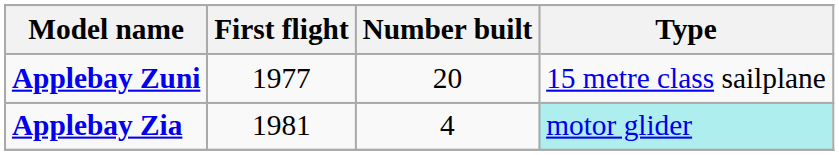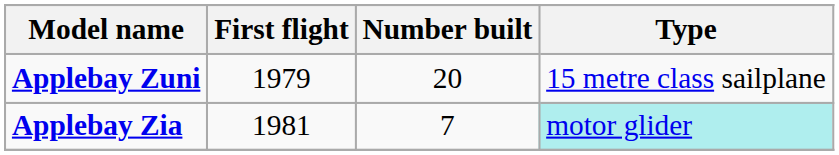 <table class="wikitable" align=center style="font-size:90%;">
 <tr>
 </tr>
 <tr style="background:#efefef;">
 <th>Model name</th>
 <th>First flight</th>
 <th>Number built</th>
 <th>Type</th>
 </tr>
 <tr>
 <td align=left><strong><a href='#'>Applebay Zuni</a></strong></td>
-<td align=center>1977</td>
+<td align=center>1979</td>
 <td align=center>20</td>
 <td align=left><a href='#'>15 metre class</a> sailplane</td>
 </tr>
 <tr>
 <td align=left><strong><a href='#'>Applebay Zia</a></strong></td>
 <td align=center>1981</td>
-<td align=center>4</td>
+<td align=center>7</td>
 <td align=left style="background: paleturquoise;"><a href='#'>motor glider</a></td>
 </tr>
 <tr>
 </tr>
 </table>
